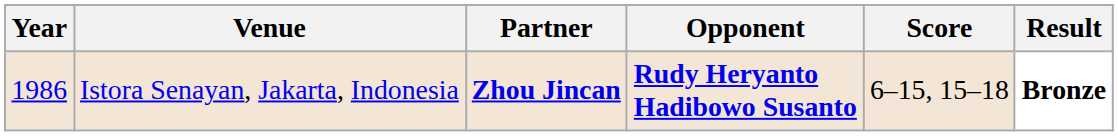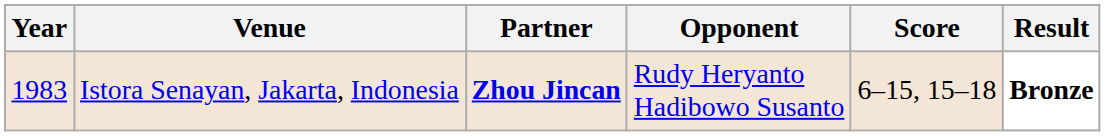 <table class="sortable wikitable" style="font-size: 90%">
 <tr>
 <th>Year</th>
 <th>Venue</th>
 <th>Partner</th>
 <th>Opponent</th>
 <th>Score</th>
 <th>Result</th>
 </tr>
 <tr style="background:#F3E6D7">
-<td align="center"><a href='#'>1986</a></td>
+<td align="center"><a href='#'>1983</a></td>
 <td align="left"><a href='#'>Istora Senayan</a>, <a href='#'>Jakarta</a>, <a href='#'>Indonesia</a></td>
 <td align="left"><strong> <a href='#'>Zhou Jincan</a></strong></td>
-<td align="left"><strong> <a href='#'>Rudy Heryanto</a> <br>  <a href='#'>Hadibowo Susanto</a></strong></td>
+<td align="left"> <a href='#'>Rudy Heryanto</a> <br>  <a href='#'>Hadibowo Susanto</a></td>
 <td align="left">6–15, 15–18</td>
 <td style="text-align:left; background: white"> <strong>Bronze</strong></td>
 </tr>
 </table>
